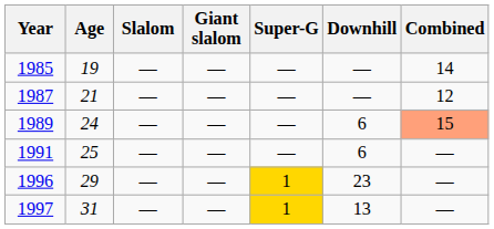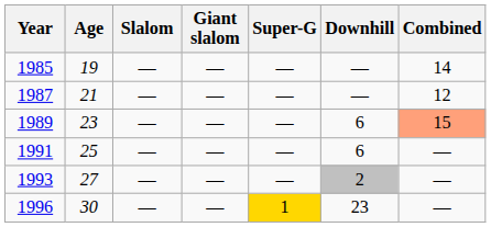 <table class=wikitable style="text-align:center">
 <tr>
 <th>  Year  </th>
 <th> Age </th>
 <th> Slalom </th>
 <th> Giant <br> slalom </th>
 <th>Super-G</th>
 <th>Downhill</th>
 <th>Combined</th>
 </tr>
 <tr>
 <td><a href='#'>1985</a></td>
 <td><em>19</em></td>
 <td>—</td>
 <td>—</td>
 <td>—</td>
 <td>—</td>
 <td>14</td>
 </tr>
 <tr>
 <td><a href='#'>1987</a></td>
 <td><em>21</em></td>
 <td>—</td>
 <td>—</td>
 <td>—</td>
 <td>—</td>
 <td>12</td>
 </tr>
 <tr>
 <td><a href='#'>1989</a></td>
-<td><em>24</em></td>
+<td><em>23</em></td>
 <td>—</td>
 <td>—</td>
 <td>—</td>
 <td>6</td>
 <td style="background: lightsalmon;">15</td>
 </tr>
 <tr>
 <td><a href='#'>1991</a></td>
 <td><em>25</em></td>
 <td>—</td>
 <td>—</td>
 <td>—</td>
 <td>6</td>
 <td>—</td>
 </tr>
 <tr>
+<td><a href='#'>1993</a></td>
+<td><em>27</em></td>
+<td>—</td>
+<td>—</td>
+<td>—</td>
+<td style="background:silver;">2</td>
+<td>—</td>
+</tr>
+<tr>
 <td><a href='#'>1996</a></td>
-<td><em>29</em></td>
+<td><em>30</em></td>
 <td>—</td>
 <td>—</td>
 <td style="background:gold;">1</td>
 <td>23</td>
 <td>—</td>
 </tr>
-<tr>
-<td><a href='#'>1997</a></td>
-<td><em>31</em></td>
-<td>—</td>
-<td>—</td>
-<td style="background:gold;">1</td>
-<td>13</td>
-<td>—</td>
-</tr>
 </table>
